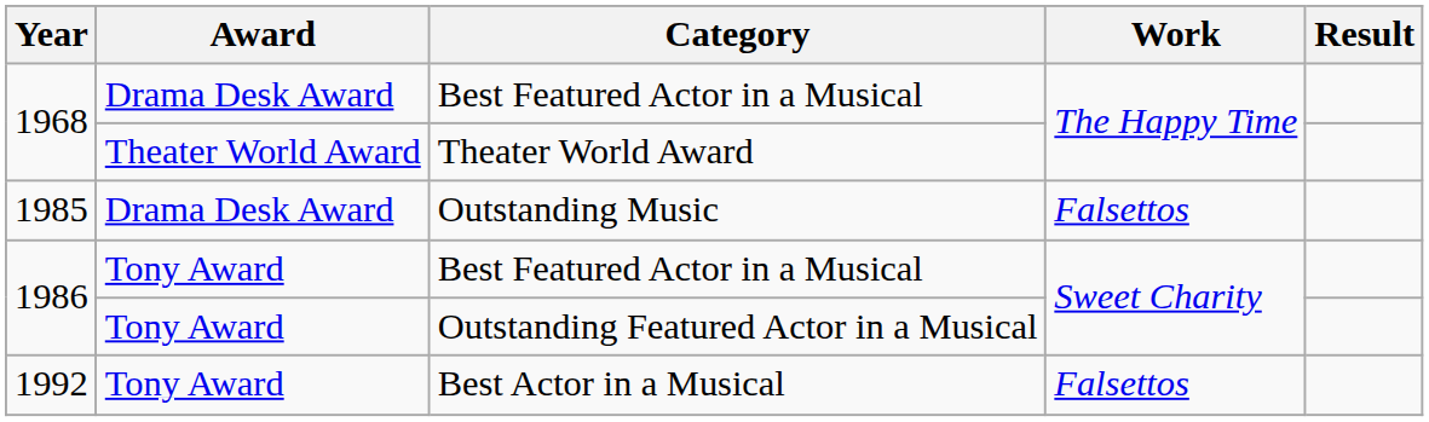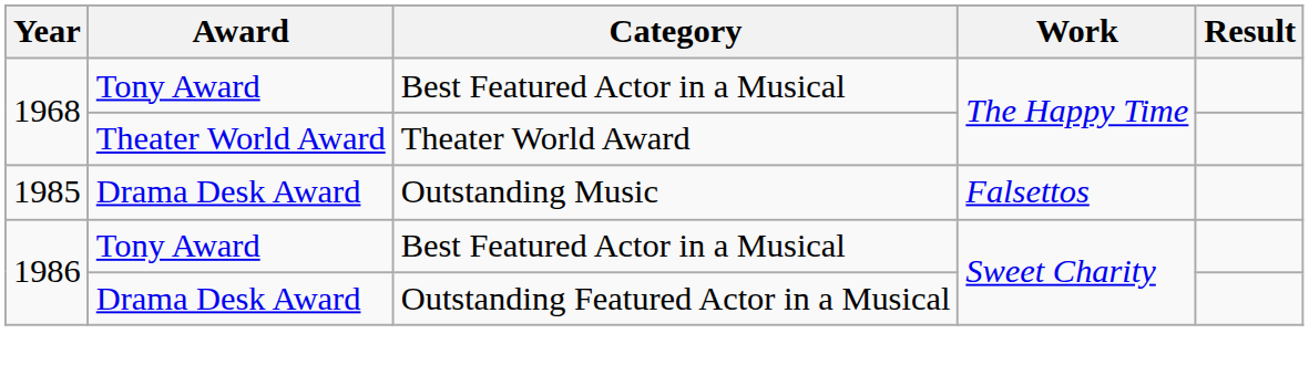 <table class="wikitable">
 <tr>
 <th>Year</th>
 <th>Award</th>
 <th>Category</th>
 <th>Work</th>
 <th>Result</th>
 </tr>
 <tr>
 <td rowspan="2">1968</td>
-<td><a href='#'>Drama Desk Award</a></td>
+<td><a href='#'>Tony Award</a></td>
 <td>Best Featured Actor in a Musical</td>
 <td rowspan="2"><em><a href='#'>The Happy Time</a></em></td>
 <td></td>
 </tr>
 <tr>
 <td><a href='#'>Theater World Award</a></td>
 <td>Theater World Award</td>
 <td></td>
 </tr>
 <tr>
 <td>1985</td>
 <td><a href='#'>Drama Desk Award</a></td>
 <td>Outstanding Music</td>
 <td><em><a href='#'>Falsettos</a></em></td>
 <td></td>
 </tr>
 <tr>
 <td rowspan="2">1986</td>
 <td><a href='#'>Tony Award</a></td>
 <td>Best Featured Actor in a Musical</td>
 <td rowspan="2"><em><a href='#'>Sweet Charity</a></em></td>
 <td></td>
 </tr>
 <tr>
-<td><a href='#'>Tony Award</a></td>
+<td><a href='#'>Drama Desk Award</a></td>
 <td>Outstanding Featured Actor in a Musical</td>
 <td></td>
 </tr>
-<tr>
-<td>1992</td>
-<td><a href='#'>Tony Award</a></td>
-<td>Best Actor in a Musical</td>
-<td><em><a href='#'>Falsettos</a></em></td>
-<td></td>
-</tr>
 </table>
